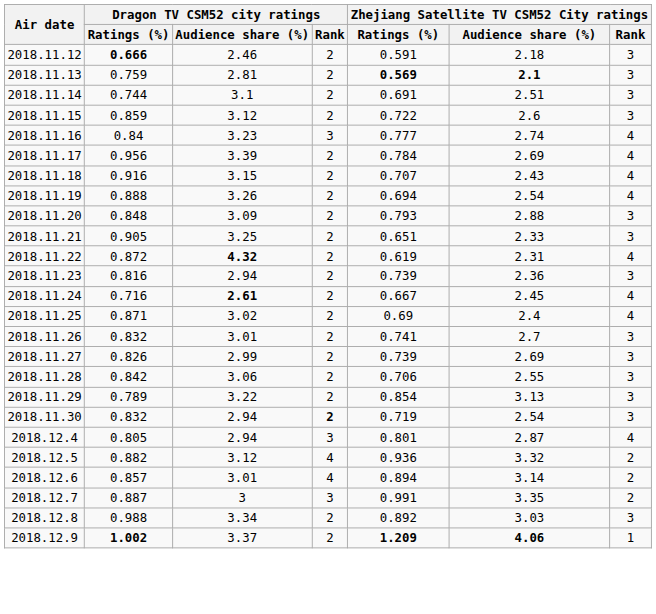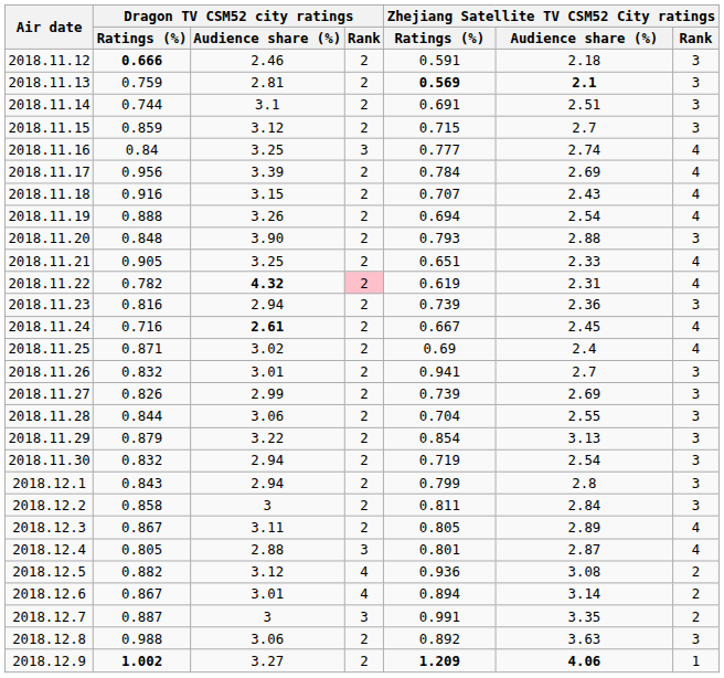 <table class="wikitable sortable mw-collapsible jquery-tablesorter" style="text-align:center">
 <tr>
 <th colspan="1" rowspan="2">Air date</th>
 <th colspan="3">Dragon TV CSM52 city ratings</th>
 <th colspan="3" rowspan="1">Zhejiang Satellite TV CSM52 City ratings</th>
 </tr>
 <tr>
 <th>Ratings (%)</th>
 <th>Audience share (%)</th>
 <th>Rank</th>
 <th>Ratings (%)</th>
 <th>Audience share (%)</th>
 <th>Rank</th>
 </tr>
 <tr>
 <td>2018.11.12</td>
 <td><strong><span>0.666</span></strong></td>
 <td>2.46</td>
 <td>2</td>
 <td>0.591</td>
 <td>2.18</td>
 <td>3</td>
 </tr>
 <tr>
 <td>2018.11.13</td>
 <td>0.759</td>
 <td>2.81</td>
 <td>2</td>
 <td><strong><span>0.569</span></strong></td>
 <td><strong><span>2.1</span></strong></td>
 <td>3</td>
 </tr>
 <tr>
 <td>2018.11.14</td>
 <td>0.744</td>
 <td>3.1</td>
 <td>2</td>
 <td>0.691</td>
 <td>2.51</td>
 <td>3</td>
 </tr>
 <tr>
 <td>2018.11.15</td>
 <td>0.859</td>
 <td>3.12</td>
 <td>2</td>
-<td>0.722</td>
-<td>2.6</td>
+<td>0.715</td>
+<td>2.7</td>
 <td>3</td>
 </tr>
 <tr>
 <td>2018.11.16</td>
 <td>0.84</td>
-<td>3.23</td>
+<td>3.25</td>
 <td>3</td>
 <td>0.777</td>
 <td>2.74</td>
 <td>4</td>
 </tr>
 <tr>
 <td>2018.11.17</td>
 <td>0.956</td>
 <td>3.39</td>
 <td>2</td>
 <td>0.784</td>
 <td>2.69</td>
 <td>4</td>
 </tr>
 <tr>
 <td>2018.11.18</td>
 <td>0.916</td>
 <td>3.15</td>
 <td>2</td>
 <td>0.707</td>
 <td>2.43</td>
 <td>4</td>
 </tr>
 <tr>
 <td>2018.11.19</td>
 <td>0.888</td>
 <td>3.26</td>
 <td>2</td>
 <td>0.694</td>
 <td>2.54</td>
 <td>4</td>
 </tr>
 <tr>
 <td>2018.11.20</td>
 <td>0.848</td>
-<td>3.09</td>
+<td>3.90</td>
 <td>2</td>
 <td>0.793</td>
 <td>2.88</td>
 <td>3</td>
 </tr>
 <tr>
 <td>2018.11.21</td>
 <td>0.905</td>
 <td>3.25</td>
 <td>2</td>
 <td>0.651</td>
 <td>2.33</td>
-<td>3</td>
+<td>4</td>
 </tr>
 <tr>
 <td>2018.11.22</td>
-<td>0.872</td>
+<td>0.782</td>
 <td><strong><span>4.32</span></strong></td>
-<td>2</td>
+<td style="background: pink;">2</td>
 <td>0.619</td>
 <td>2.31</td>
 <td>4</td>
 </tr>
 <tr>
 <td>2018.11.23</td>
 <td>0.816</td>
 <td>2.94</td>
 <td>2</td>
 <td>0.739</td>
 <td>2.36</td>
 <td>3</td>
 </tr>
 <tr>
 <td>2018.11.24</td>
 <td>0.716</td>
 <td><strong><span>2.61</span></strong></td>
 <td>2</td>
 <td>0.667</td>
 <td>2.45</td>
 <td>4</td>
 </tr>
 <tr>
 <td>2018.11.25</td>
 <td>0.871</td>
 <td>3.02</td>
 <td>2</td>
 <td>0.69</td>
 <td>2.4</td>
 <td>4</td>
 </tr>
 <tr>
 <td>2018.11.26</td>
 <td>0.832</td>
 <td>3.01</td>
 <td>2</td>
-<td>0.741</td>
+<td>0.941</td>
 <td>2.7</td>
 <td>3</td>
 </tr>
 <tr>
 <td>2018.11.27</td>
 <td>0.826</td>
 <td>2.99</td>
 <td>2</td>
 <td>0.739</td>
 <td>2.69</td>
 <td>3</td>
 </tr>
 <tr>
 <td>2018.11.28</td>
-<td>0.842</td>
+<td>0.844</td>
 <td>3.06</td>
 <td>2</td>
-<td>0.706</td>
+<td>0.704</td>
 <td>2.55</td>
 <td>3</td>
 </tr>
 <tr>
 <td>2018.11.29</td>
-<td>0.789</td>
+<td>0.879</td>
 <td>3.22</td>
 <td>2</td>
 <td>0.854</td>
 <td>3.13</td>
 <td>3</td>
 </tr>
 <tr>
 <td>2018.11.30</td>
 <td>0.832</td>
 <td>2.94</td>
-<td><strong>2</strong></td>
+<td>2</td>
 <td>0.719</td>
 <td>2.54</td>
 <td>3</td>
 </tr>
 <tr>
+<td>2018.12.1</td>
+<td>0.843</td>
+<td>2.94</td>
+<td>2</td>
+<td>0.799</td>
+<td>2.8</td>
+<td>3</td>
+</tr>
+<tr>
+<td>2018.12.2</td>
+<td>0.858</td>
+<td>3</td>
+<td>2</td>
+<td>0.811</td>
+<td>2.84</td>
+<td>3</td>
+</tr>
+<tr>
+<td>2018.12.3</td>
+<td>0.867</td>
+<td>3.11</td>
+<td>2</td>
+<td>0.805</td>
+<td>2.89</td>
+<td>4</td>
+</tr>
+<tr>
 <td>2018.12.4</td>
 <td>0.805</td>
-<td>2.94</td>
+<td>2.88</td>
 <td>3</td>
 <td>0.801</td>
 <td>2.87</td>
 <td>4</td>
 </tr>
 <tr>
 <td>2018.12.5</td>
 <td>0.882</td>
 <td>3.12</td>
 <td>4</td>
 <td>0.936</td>
-<td>3.32</td>
+<td>3.08</td>
 <td>2</td>
 </tr>
 <tr>
 <td>2018.12.6</td>
-<td>0.857</td>
+<td>0.867</td>
 <td>3.01</td>
 <td>4</td>
 <td>0.894</td>
 <td>3.14</td>
 <td>2</td>
 </tr>
 <tr>
 <td>2018.12.7</td>
 <td>0.887</td>
 <td>3</td>
 <td>3</td>
 <td>0.991</td>
 <td>3.35</td>
 <td>2</td>
 </tr>
 <tr>
 <td>2018.12.8</td>
 <td>0.988</td>
-<td>3.34</td>
+<td>3.06</td>
 <td>2</td>
 <td>0.892</td>
-<td>3.03</td>
+<td>3.63</td>
 <td>3</td>
 </tr>
 <tr>
 <td>2018.12.9</td>
 <td><strong><span>1.002</span></strong></td>
-<td>3.37</td>
+<td>3.27</td>
 <td>2</td>
 <td><strong><span>1.209</span></strong></td>
 <td><strong><span>4.06</span></strong></td>
 <td>1</td>
 </tr>
 </table>
